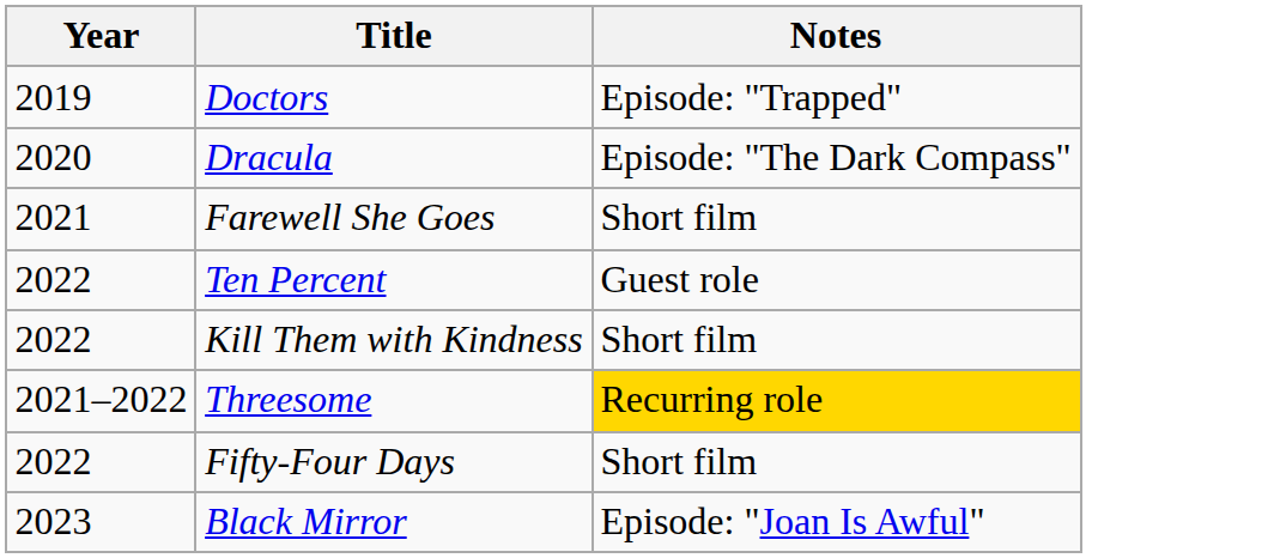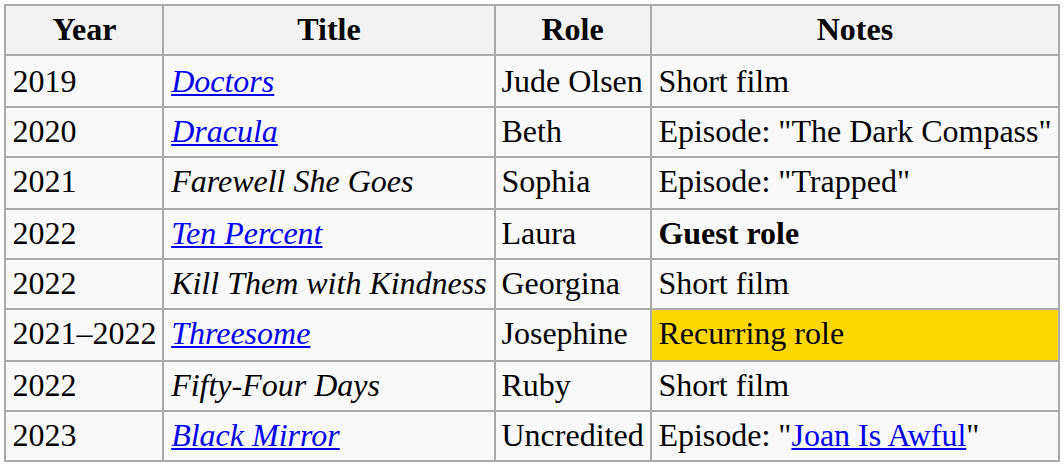 <table class="wikitable">
 <tr>
 <th>Year</th>
 <th>Title</th>
+<th>Role</th>
 <th>Notes</th>
 </tr>
 <tr>
 <td>2019</td>
 <td><em><a href='#'>Doctors</a></em></td>
-<td>Episode: "Trapped"</td>
+<td>Jude Olsen</td>
+<td>Short film</td>
 </tr>
 <tr>
 <td>2020</td>
 <td><em><a href='#'>Dracula</a></em></td>
+<td>Beth</td>
 <td>Episode: "The Dark Compass"</td>
 </tr>
 <tr>
 <td>2021</td>
 <td><em>Farewell She Goes</em></td>
-<td>Short film</td>
+<td>Sophia</td>
+<td>Episode: "Trapped"</td>
 </tr>
 <tr>
 <td>2022</td>
 <td><em><a href='#'>Ten Percent</a></em></td>
-<td>Guest role</td>
+<td>Laura</td>
+<td><strong>Guest role</strong></td>
 </tr>
 <tr>
 <td>2022</td>
 <td><em>Kill Them with Kindness</em></td>
+<td>Georgina</td>
 <td>Short film</td>
 </tr>
 <tr>
 <td>2021–2022</td>
 <td><em><a href='#'>Threesome</a></em></td>
+<td>Josephine</td>
 <td style="background: gold;">Recurring role</td>
 </tr>
 <tr>
 <td>2022</td>
 <td><em>Fifty-Four Days</em></td>
+<td>Ruby</td>
 <td>Short film</td>
 </tr>
 <tr>
 <td>2023</td>
 <td><em><a href='#'>Black Mirror</a></em></td>
+<td>Uncredited</td>
 <td>Episode: "<a href='#'>Joan Is Awful</a>"</td>
 </tr>
 </table>
